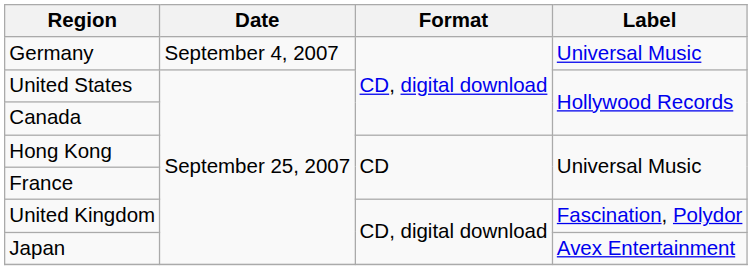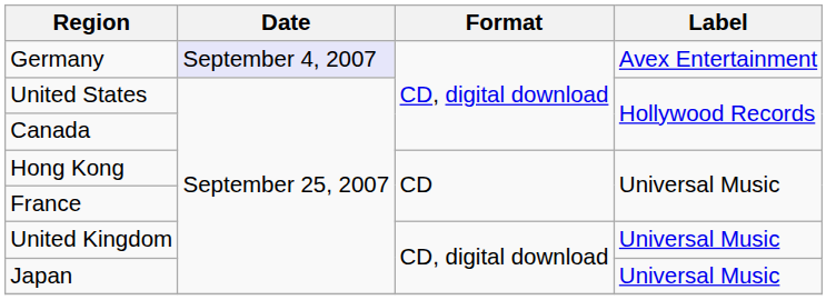 <table class="wikitable">
 <tr>
 <th>Region</th>
 <th>Date</th>
 <th>Format</th>
 <th>Label</th>
 </tr>
 <tr>
 <td>Germany</td>
-<td>September 4, 2007</td>
+<td style="background: lavender;">September 4, 2007</td>
 <td rowspan="3"><a href='#'>CD</a>, <a href='#'>digital download</a></td>
-<td><a href='#'>Universal Music</a></td>
+<td><a href='#'>Avex Entertainment</a></td>
 </tr>
 <tr>
 <td>United States</td>
 <td rowspan="6">September 25, 2007</td>
 <td rowspan="2"><a href='#'>Hollywood Records</a></td>
 </tr>
 <tr>
 <td>Canada</td>
 </tr>
 <tr>
 <td>Hong Kong</td>
 <td rowspan="2">CD</td>
 <td rowspan="2">Universal Music</td>
 </tr>
 <tr>
 <td>France</td>
 </tr>
 <tr>
 <td>United Kingdom</td>
 <td rowspan="2">CD, digital download</td>
-<td><a href='#'>Fascination</a>, <a href='#'>Polydor</a></td>
+<td><a href='#'>Universal Music</a></td>
 </tr>
 <tr>
 <td>Japan</td>
-<td><a href='#'>Avex Entertainment</a></td>
+<td><a href='#'>Universal Music</a></td>
 </tr>
 <tr>
 </tr>
 </table>
